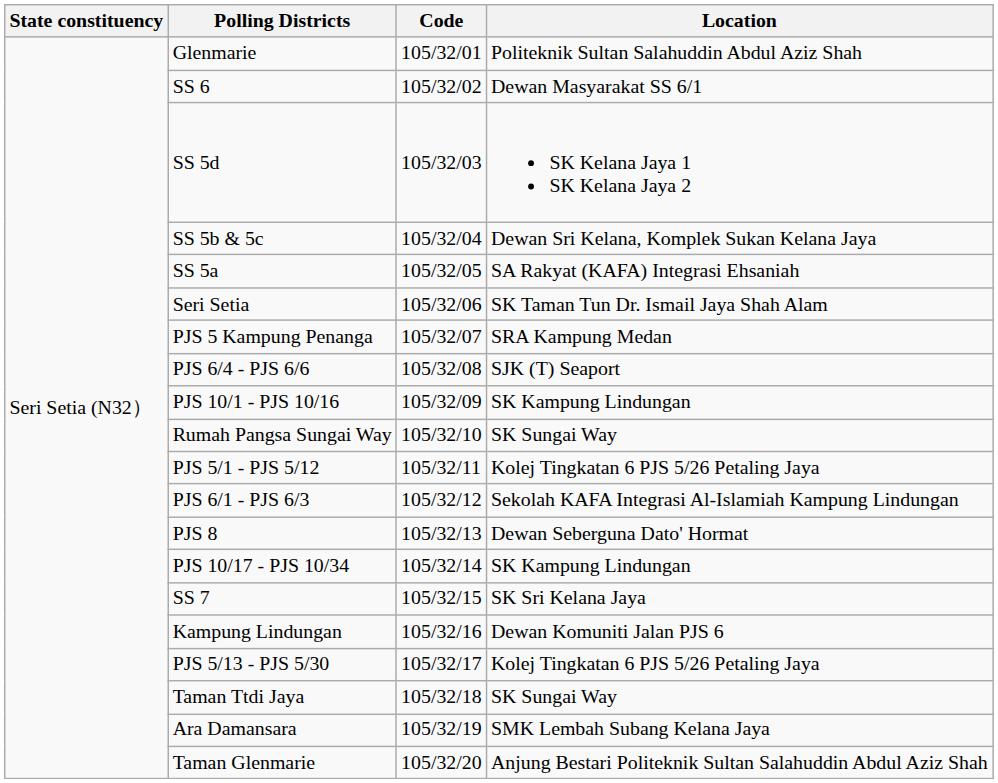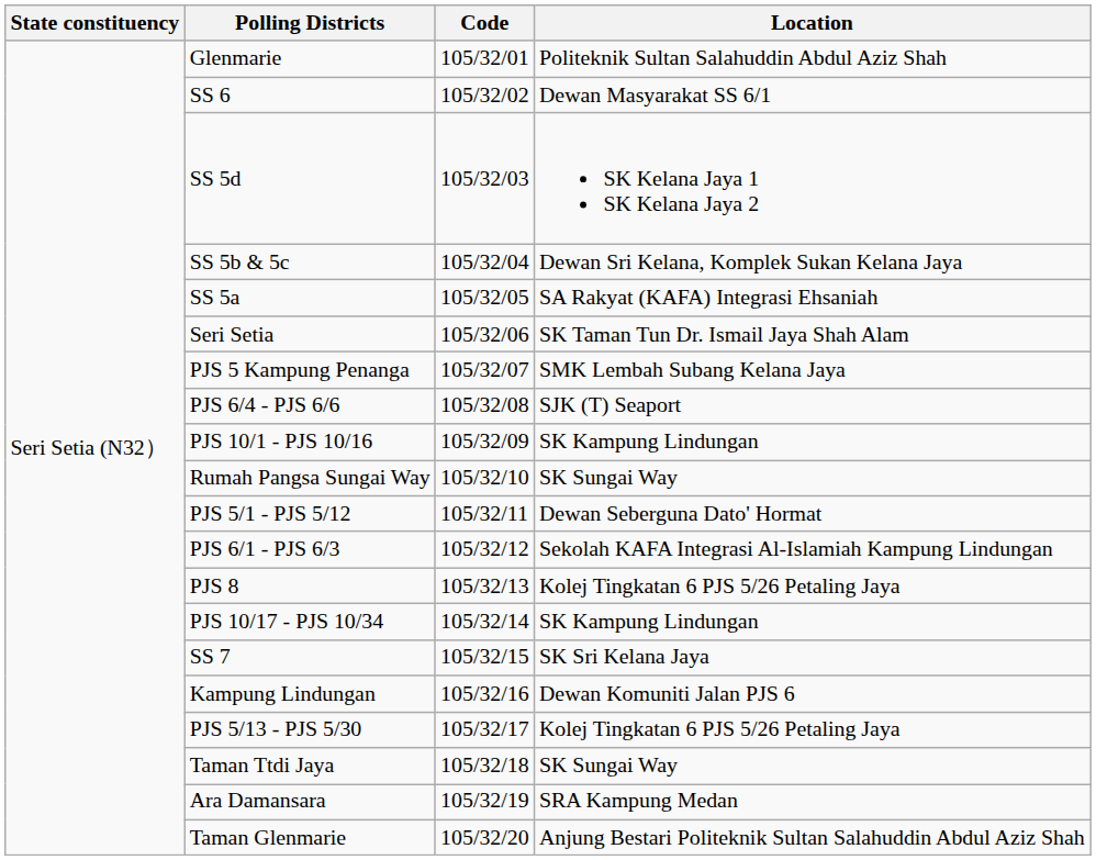 <table class="wikitable sortable mw-collapsible" style="white-space:nowrap;font-size:85%">
 <tr>
 <th>State constituency</th>
 <th>Polling Districts</th>
 <th>Code</th>
 <th>Location</th>
 </tr>
 <tr>
 <td rowspan="20">Seri Setia (N32）</td>
 <td>Glenmarie</td>
 <td>105/32/01</td>
 <td>Politeknik Sultan Salahuddin Abdul Aziz Shah</td>
 </tr>
 <tr>
 <td>SS 6</td>
 <td>105/32/02</td>
 <td>Dewan Masyarakat SS 6/1</td>
 </tr>
 <tr>
 <td>SS 5d</td>
 <td>105/32/03</td>
 <td><br><ul><li>SK Kelana Jaya 1</li><li>SK Kelana Jaya 2</li></ul></td>
 </tr>
 <tr>
 <td>SS 5b & 5c</td>
 <td>105/32/04</td>
 <td>Dewan Sri Kelana, Komplek Sukan Kelana Jaya</td>
 </tr>
 <tr>
 <td>SS 5a</td>
 <td>105/32/05</td>
 <td>SA Rakyat (KAFA) Integrasi Ehsaniah</td>
 </tr>
 <tr>
 <td>Seri Setia</td>
 <td>105/32/06</td>
 <td>SK Taman Tun Dr. Ismail Jaya Shah Alam</td>
 </tr>
 <tr>
 <td>PJS 5 Kampung Penanga</td>
 <td>105/32/07</td>
-<td>SRA Kampung Medan</td>
+<td>SMK Lembah Subang Kelana Jaya</td>
 </tr>
 <tr>
 <td>PJS 6/4 - PJS 6/6</td>
 <td>105/32/08</td>
 <td>SJK (T) Seaport</td>
 </tr>
 <tr>
 <td>PJS 10/1 - PJS 10/16</td>
 <td>105/32/09</td>
 <td>SK Kampung Lindungan</td>
 </tr>
 <tr>
 <td>Rumah Pangsa Sungai Way</td>
 <td>105/32/10</td>
 <td>SK Sungai Way</td>
 </tr>
 <tr>
 <td>PJS 5/1 - PJS 5/12</td>
 <td>105/32/11</td>
-<td>Kolej Tingkatan 6 PJS 5/26 Petaling Jaya</td>
+<td>Dewan Seberguna Dato' Hormat</td>
 </tr>
 <tr>
 <td>PJS 6/1 - PJS 6/3</td>
 <td>105/32/12</td>
 <td>Sekolah KAFA Integrasi Al-Islamiah Kampung Lindungan</td>
 </tr>
 <tr>
 <td>PJS 8</td>
 <td>105/32/13</td>
-<td>Dewan Seberguna Dato' Hormat</td>
+<td>Kolej Tingkatan 6 PJS 5/26 Petaling Jaya</td>
 </tr>
 <tr>
 <td>PJS 10/17 - PJS 10/34</td>
 <td>105/32/14</td>
 <td>SK Kampung Lindungan</td>
 </tr>
 <tr>
 <td>SS 7</td>
 <td>105/32/15</td>
 <td>SK Sri Kelana Jaya</td>
 </tr>
 <tr>
 <td>Kampung Lindungan</td>
 <td>105/32/16</td>
 <td>Dewan Komuniti Jalan PJS 6</td>
 </tr>
 <tr>
 <td>PJS 5/13 - PJS 5/30</td>
 <td>105/32/17</td>
 <td>Kolej Tingkatan 6 PJS 5/26 Petaling Jaya</td>
 </tr>
 <tr>
 <td>Taman Ttdi Jaya</td>
 <td>105/32/18</td>
 <td>SK Sungai Way</td>
 </tr>
 <tr>
 <td>Ara Damansara</td>
 <td>105/32/19</td>
-<td>SMK Lembah Subang Kelana Jaya</td>
+<td>SRA Kampung Medan</td>
 </tr>
 <tr>
 <td>Taman Glenmarie</td>
 <td>105/32/20</td>
 <td>Anjung Bestari Politeknik Sultan Salahuddin Abdul Aziz Shah</td>
 </tr>
 </table>
